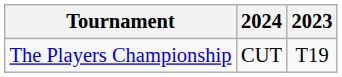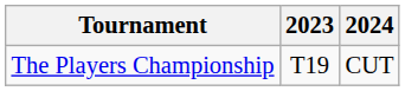 <table class="wikitable" style="font-size:95%;text-align:center;">
 <tr>
 <th>Tournament</th>
+<th>2023</th>
 <th>2024</th>
-<th>2023</th>
 </tr>
 <tr>
 <td align=left><a href='#'>The Players Championship</a></td>
+<td>T19</td>
 <td>CUT</td>
-<td>T19</td>
 </tr>
 </table>
